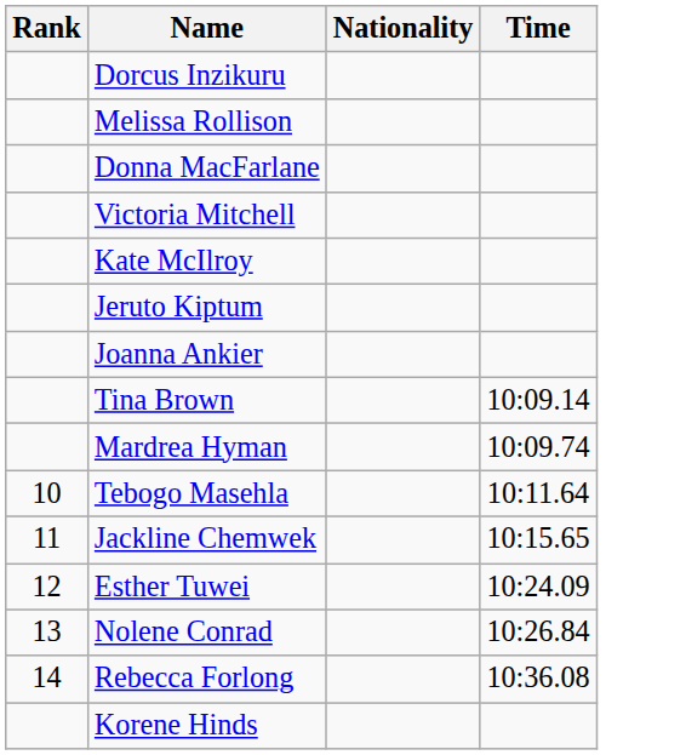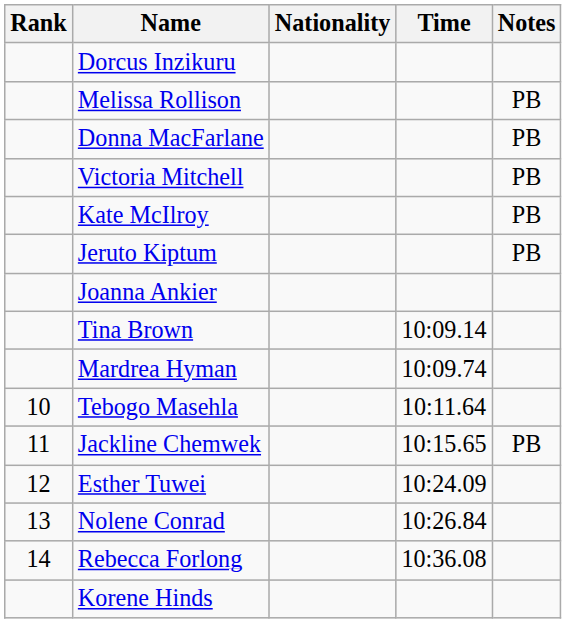 <table class="wikitable sortable" style="text-align:center">
 <tr>
 <th>Rank</th>
 <th>Name</th>
 <th>Nationality</th>
 <th>Time</th>
+<th>Notes</th>
 </tr>
 <tr>
 <td></td>
 <td align=left><a href='#'>Dorcus Inzikuru</a></td>
 <td align=left></td>
+<td></td>
 <td></td>
 </tr>
 <tr>
 <td></td>
 <td align=left><a href='#'>Melissa Rollison</a></td>
 <td align=left></td>
 <td></td>
+<td>PB</td>
 </tr>
 <tr>
 <td></td>
 <td align=left><a href='#'>Donna MacFarlane</a></td>
 <td align=left></td>
 <td></td>
+<td>PB</td>
 </tr>
 <tr>
 <td></td>
 <td align=left><a href='#'>Victoria Mitchell</a></td>
 <td align=left></td>
 <td></td>
+<td>PB</td>
 </tr>
 <tr>
 <td></td>
 <td align=left><a href='#'>Kate McIlroy</a></td>
 <td align=left></td>
 <td></td>
+<td>PB</td>
 </tr>
 <tr>
 <td></td>
 <td align=left><a href='#'>Jeruto Kiptum</a></td>
 <td align=left></td>
 <td></td>
+<td>PB</td>
 </tr>
 <tr>
 <td></td>
 <td align=left><a href='#'>Joanna Ankier</a></td>
 <td align=left></td>
+<td></td>
 <td></td>
 </tr>
 <tr>
 <td></td>
 <td align=left><a href='#'>Tina Brown</a></td>
 <td align=left></td>
 <td>10:09.14</td>
+<td></td>
 </tr>
 <tr>
 <td></td>
 <td align=left><a href='#'>Mardrea Hyman</a></td>
 <td align=left></td>
 <td>10:09.74</td>
+<td></td>
 </tr>
 <tr>
 <td>10</td>
 <td align=left><a href='#'>Tebogo Masehla</a></td>
 <td align=left></td>
 <td>10:11.64</td>
+<td></td>
 </tr>
 <tr>
 <td>11</td>
 <td align=left><a href='#'>Jackline Chemwek</a></td>
 <td align=left></td>
 <td>10:15.65</td>
+<td>PB</td>
 </tr>
 <tr>
 <td>12</td>
 <td align=left><a href='#'>Esther Tuwei</a></td>
 <td align=left></td>
 <td>10:24.09</td>
+<td></td>
 </tr>
 <tr>
 <td>13</td>
 <td align=left><a href='#'>Nolene Conrad</a></td>
 <td align=left></td>
 <td>10:26.84</td>
+<td></td>
 </tr>
 <tr>
 <td>14</td>
 <td align=left><a href='#'>Rebecca Forlong</a></td>
 <td align=left></td>
 <td>10:36.08</td>
+<td></td>
 </tr>
 <tr>
 <td></td>
 <td align=left><a href='#'>Korene Hinds</a></td>
 <td align=left></td>
 <td></td>
+<td></td>
 </tr>
 </table>
